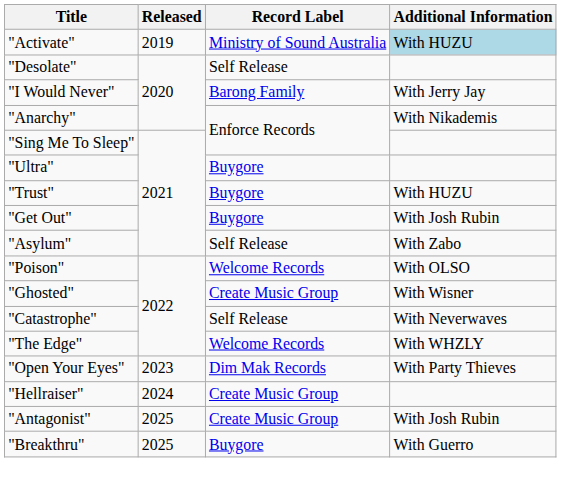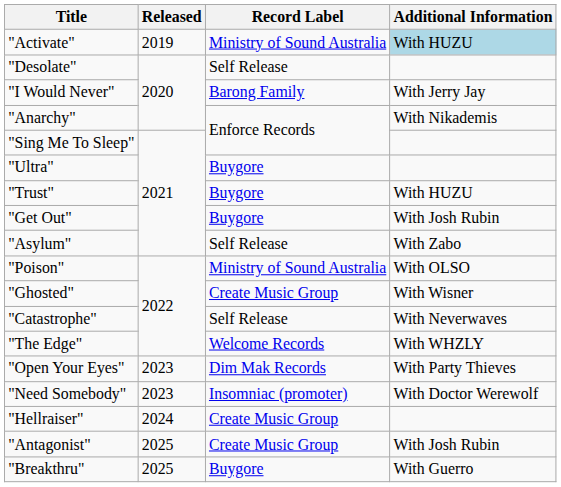 <table class="wikitable">
 <tr>
 <th>Title</th>
 <th>Released</th>
 <th>Record Label</th>
 <th>Additional Information</th>
 </tr>
 <tr>
 <td>"Activate"</td>
 <td>2019</td>
 <td><a href='#'>Ministry of Sound Australia</a></td>
 <td style="background: lightblue;">With HUZU</td>
 </tr>
 <tr>
 <td>"Desolate"</td>
 <td rowspan="3">2020</td>
 <td>Self Release</td>
 <td></td>
 </tr>
 <tr>
 <td>"I Would Never"</td>
 <td><a href='#'>Barong Family</a></td>
 <td>With Jerry Jay</td>
 </tr>
 <tr>
 <td>"Anarchy"</td>
 <td rowspan="2">Enforce Records</td>
 <td>With Nikademis</td>
 </tr>
 <tr>
 <td>"Sing Me To Sleep"</td>
 <td rowspan="5">2021</td>
 <td></td>
 </tr>
 <tr>
 <td>"Ultra"</td>
 <td><a href='#'>Buygore</a></td>
 <td></td>
 </tr>
 <tr>
 <td>"Trust"</td>
 <td><a href='#'>Buygore</a></td>
 <td>With HUZU</td>
 </tr>
 <tr>
 <td>"Get Out"</td>
 <td><a href='#'>Buygore</a></td>
 <td>With Josh Rubin</td>
 </tr>
 <tr>
 <td>"Asylum"</td>
 <td>Self Release</td>
 <td>With Zabo</td>
 </tr>
 <tr>
 <td>"Poison"</td>
 <td rowspan="4">2022</td>
-<td><a href='#'>Welcome Records</a></td>
+<td><a href='#'>Ministry of Sound Australia</a></td>
 <td>With OLSO</td>
 </tr>
 <tr>
 <td>"Ghosted"</td>
 <td><a href='#'>Create Music Group</a></td>
 <td>With Wisner</td>
 </tr>
 <tr>
 <td>"Catastrophe"</td>
 <td>Self Release</td>
 <td>With Neverwaves</td>
 </tr>
 <tr>
 <td>"The Edge"</td>
 <td><a href='#'>Welcome Records</a></td>
 <td>With WHZLY</td>
 </tr>
 <tr>
 <td>"Open Your Eyes"</td>
 <td>2023</td>
 <td><a href='#'>Dim Mak Records</a></td>
 <td>With Party Thieves</td>
 </tr>
 <tr>
+<td>"Need Somebody"</td>
+<td>2023</td>
+<td><a href='#'>Insomniac (promoter)</a></td>
+<td>With Doctor Werewolf</td>
+</tr>
+<tr>
 <td>"Hellraiser"</td>
 <td>2024</td>
 <td><a href='#'>Create Music Group</a></td>
 <td></td>
 </tr>
 <tr>
 <td>"Antagonist"</td>
 <td>2025</td>
 <td><a href='#'>Create Music Group</a></td>
 <td>With Josh Rubin</td>
 </tr>
 <tr>
 <td>"Breakthru"</td>
 <td>2025</td>
 <td><a href='#'>Buygore</a></td>
 <td>With Guerro</td>
 </tr>
 </table>
